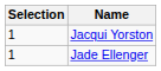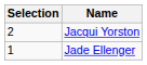 <table class="wikitable plainrowheaders">
 <tr>
 <th scope="col"><strong>Selection</strong></th>
 <th scope="col"><strong>Name</strong></th>
 </tr>
 <tr>
-<td>1</td>
+<td>2</td>
 <td><a href='#'>Jacqui Yorston</a></td>
 </tr>
 <tr>
 <td>1</td>
 <td><a href='#'>Jade Ellenger</a></td>
 </tr>
 </table>
